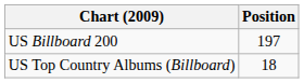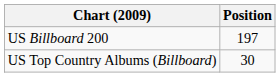 <table class="wikitable sortable">
 <tr>
 <th>Chart (2009)</th>
 <th>Position</th>
 </tr>
 <tr>
 <td>US <em>Billboard</em> 200</td>
 <td align="center">197</td>
 </tr>
 <tr>
 <td>US Top Country Albums (<em>Billboard</em>)</td>
-<td align="center">18</td>
+<td align="center">30</td>
 </tr>
 </table>
